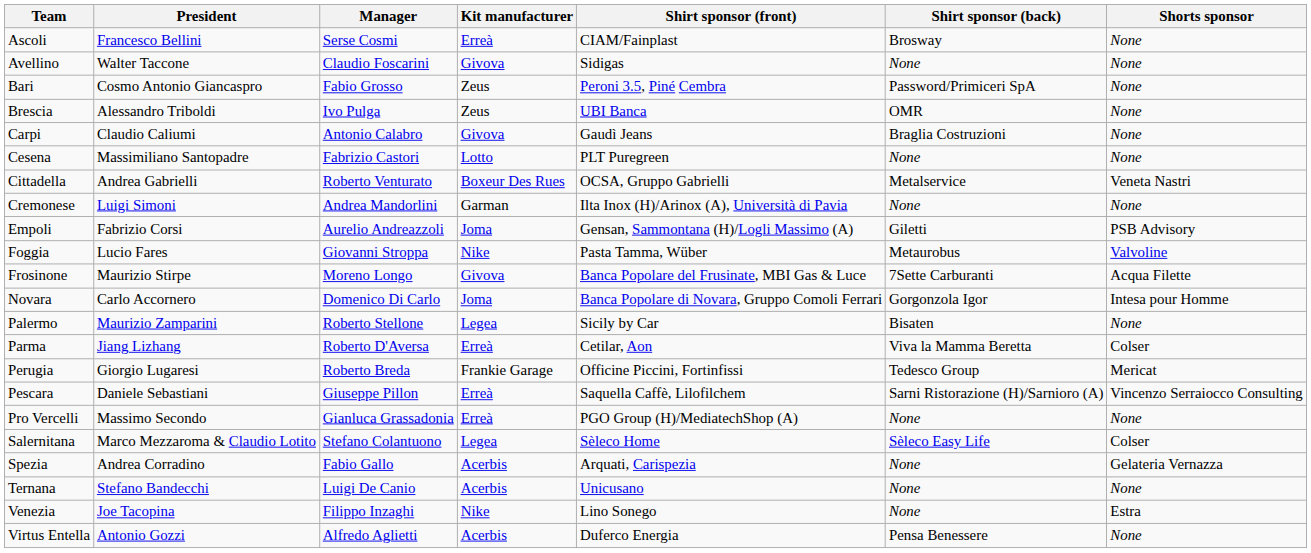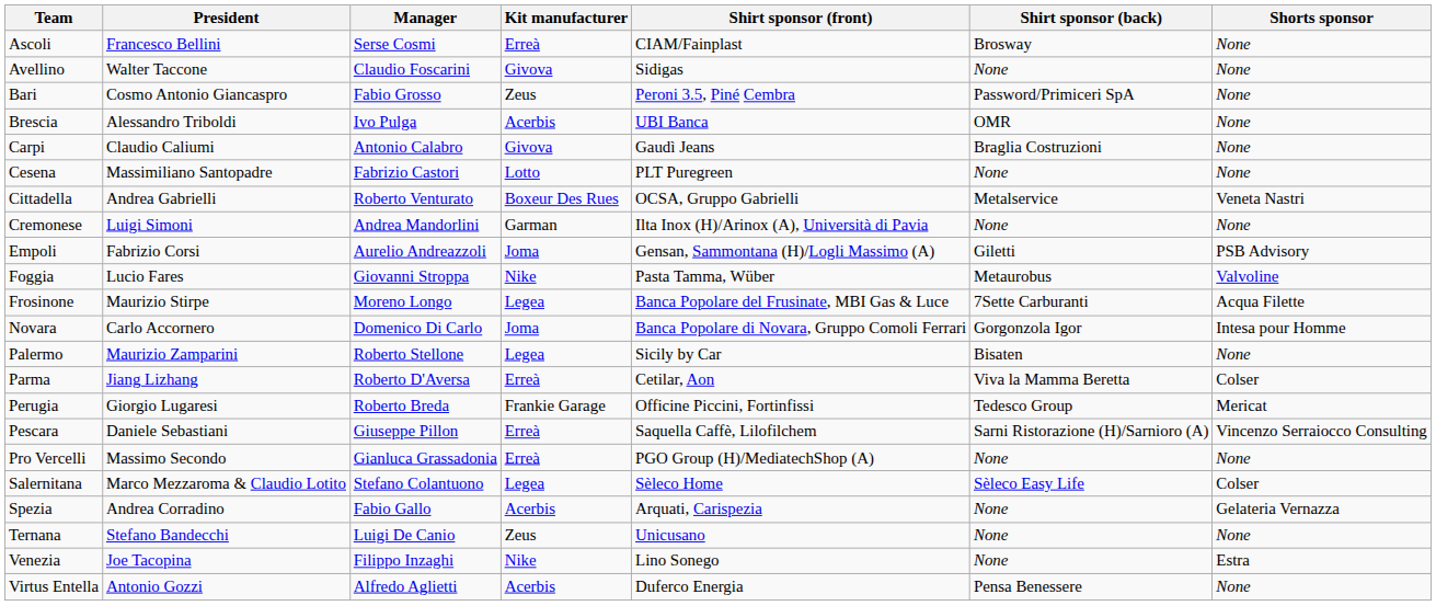 <table class="wikitable sortable">
 <tr>
 <th>Team</th>
 <th>President</th>
 <th>Manager</th>
 <th>Kit manufacturer</th>
 <th>Shirt sponsor (front)</th>
 <th>Shirt sponsor (back)</th>
 <th>Shorts sponsor</th>
 </tr>
 <tr>
 <td>Ascoli</td>
 <td> <a href='#'>Francesco Bellini</a></td>
 <td> <a href='#'>Serse Cosmi</a></td>
 <td><a href='#'>Erreà</a></td>
 <td>CIAM/Fainplast</td>
 <td>Brosway</td>
 <td><em>None</em></td>
 </tr>
 <tr>
 <td>Avellino</td>
 <td> Walter Taccone</td>
 <td> <a href='#'>Claudio Foscarini</a></td>
 <td><a href='#'>Givova</a></td>
 <td>Sidigas</td>
 <td><em>None</em></td>
 <td><em>None</em></td>
 </tr>
 <tr>
 <td>Bari</td>
 <td> Cosmo Antonio Giancaspro</td>
 <td> <a href='#'>Fabio Grosso</a></td>
 <td>Zeus</td>
 <td><a href='#'>Peroni 3.5</a>, <a href='#'>Piné</a> <a href='#'>Cembra</a></td>
 <td>Password/Primiceri SpA</td>
 <td><em>None</em></td>
 </tr>
 <tr>
 <td>Brescia</td>
 <td> Alessandro Triboldi</td>
 <td> <a href='#'>Ivo Pulga</a></td>
-<td>Zeus</td>
+<td><a href='#'>Acerbis</a></td>
 <td><a href='#'>UBI Banca</a></td>
 <td>OMR</td>
 <td><em>None</em></td>
 </tr>
 <tr>
 <td>Carpi</td>
 <td> Claudio Caliumi</td>
 <td> <a href='#'>Antonio Calabro</a></td>
 <td><a href='#'>Givova</a></td>
 <td>Gaudì Jeans</td>
 <td>Braglia Costruzioni</td>
 <td><em>None</em></td>
 </tr>
 <tr>
 <td>Cesena</td>
 <td> Massimiliano Santopadre</td>
 <td> <a href='#'>Fabrizio Castori</a></td>
 <td><a href='#'>Lotto</a></td>
 <td>PLT Puregreen</td>
 <td><em>None</em></td>
 <td><em>None</em></td>
 </tr>
 <tr>
 <td>Cittadella</td>
 <td> Andrea Gabrielli</td>
 <td> <a href='#'>Roberto Venturato</a></td>
 <td><a href='#'>Boxeur Des Rues</a></td>
 <td>OCSA, Gruppo Gabrielli</td>
 <td>Metalservice</td>
 <td>Veneta Nastri</td>
 </tr>
 <tr>
 <td>Cremonese</td>
 <td> <a href='#'>Luigi Simoni</a></td>
 <td> <a href='#'>Andrea Mandorlini</a></td>
 <td>Garman</td>
 <td>Ilta Inox (H)/Arinox (A), <a href='#'>Università di Pavia</a></td>
 <td><em>None</em></td>
 <td><em>None</em></td>
 </tr>
 <tr>
 <td>Empoli</td>
 <td> Fabrizio Corsi</td>
 <td> <a href='#'>Aurelio Andreazzoli</a></td>
 <td><a href='#'>Joma</a></td>
 <td>Gensan, <a href='#'>Sammontana</a> (H)/<a href='#'>Logli Massimo</a> (A)</td>
 <td>Giletti</td>
 <td>PSB Advisory</td>
 </tr>
 <tr>
 <td>Foggia</td>
 <td> Lucio Fares</td>
 <td> <a href='#'>Giovanni Stroppa</a></td>
 <td><a href='#'>Nike</a></td>
 <td>Pasta Tamma, Wüber</td>
 <td>Metaurobus</td>
 <td><a href='#'>Valvoline</a></td>
 </tr>
 <tr>
 <td>Frosinone</td>
 <td> Maurizio Stirpe</td>
 <td> <a href='#'>Moreno Longo</a></td>
-<td><a href='#'>Givova</a></td>
+<td><a href='#'>Legea</a></td>
 <td><a href='#'>Banca Popolare del Frusinate</a>, MBI Gas & Luce</td>
 <td>7Sette Carburanti</td>
 <td>Acqua Filette</td>
 </tr>
 <tr>
 <td>Novara</td>
 <td> Carlo Accornero</td>
 <td> <a href='#'>Domenico Di Carlo</a></td>
 <td><a href='#'>Joma</a></td>
 <td><a href='#'>Banca Popolare di Novara</a>, Gruppo Comoli Ferrari</td>
 <td>Gorgonzola Igor</td>
 <td>Intesa pour Homme</td>
 </tr>
 <tr>
 <td>Palermo</td>
 <td> <a href='#'>Maurizio Zamparini</a></td>
 <td> <a href='#'>Roberto Stellone</a></td>
 <td><a href='#'>Legea</a></td>
 <td>Sicily by Car</td>
 <td>Bisaten</td>
 <td><em>None</em></td>
 </tr>
 <tr>
 <td>Parma</td>
 <td> <a href='#'>Jiang Lizhang</a></td>
 <td> <a href='#'>Roberto D'Aversa</a></td>
 <td><a href='#'>Erreà</a></td>
 <td>Cetilar, <a href='#'>Aon</a></td>
 <td>Viva la Mamma Beretta</td>
 <td>Colser</td>
 </tr>
 <tr>
 <td>Perugia</td>
 <td> Giorgio Lugaresi</td>
 <td> <a href='#'>Roberto Breda</a></td>
 <td>Frankie Garage</td>
 <td>Officine Piccini, Fortinfissi</td>
 <td>Tedesco Group</td>
 <td>Mericat</td>
 </tr>
 <tr>
 <td>Pescara</td>
 <td> Daniele Sebastiani</td>
 <td> <a href='#'>Giuseppe Pillon</a></td>
 <td><a href='#'>Erreà</a></td>
 <td>Saquella Caffè, Lilofilchem</td>
 <td>Sarni Ristorazione (H)/Sarnioro (A)</td>
 <td>Vincenzo Serraiocco Consulting</td>
 </tr>
 <tr>
 <td>Pro Vercelli</td>
 <td> Massimo Secondo</td>
 <td> <a href='#'>Gianluca Grassadonia</a></td>
 <td><a href='#'>Erreà</a></td>
 <td>PGO Group (H)/MediatechShop (A)</td>
 <td><em>None</em></td>
 <td><em>None</em></td>
 </tr>
 <tr>
 <td>Salernitana</td>
 <td> Marco Mezzaroma & <a href='#'>Claudio Lotito</a></td>
 <td> <a href='#'>Stefano Colantuono</a></td>
 <td><a href='#'>Legea</a></td>
 <td><a href='#'>Sèleco Home</a></td>
 <td><a href='#'>Sèleco Easy Life</a></td>
 <td>Colser</td>
 </tr>
 <tr>
 <td>Spezia</td>
 <td> Andrea Corradino</td>
 <td> <a href='#'>Fabio Gallo</a></td>
 <td><a href='#'>Acerbis</a></td>
 <td>Arquati, <a href='#'>Carispezia</a></td>
 <td><em>None</em></td>
 <td>Gelateria Vernazza</td>
 </tr>
 <tr>
 <td>Ternana</td>
 <td> <a href='#'>Stefano Bandecchi</a></td>
 <td> <a href='#'>Luigi De Canio</a></td>
-<td><a href='#'>Acerbis</a></td>
+<td>Zeus</td>
 <td><a href='#'>Unicusano</a></td>
 <td><em>None</em></td>
 <td><em>None</em></td>
 </tr>
 <tr>
 <td>Venezia</td>
 <td> <a href='#'>Joe Tacopina</a></td>
 <td> <a href='#'>Filippo Inzaghi</a></td>
 <td><a href='#'>Nike</a></td>
 <td>Lino Sonego</td>
 <td><em>None</em></td>
 <td>Estra</td>
 </tr>
 <tr>
 <td>Virtus Entella</td>
 <td> <a href='#'>Antonio Gozzi</a></td>
 <td> <a href='#'>Alfredo Aglietti</a></td>
 <td><a href='#'>Acerbis</a></td>
 <td>Duferco Energia</td>
 <td>Pensa Benessere</td>
 <td><em>None</em></td>
 </tr>
 </table>
